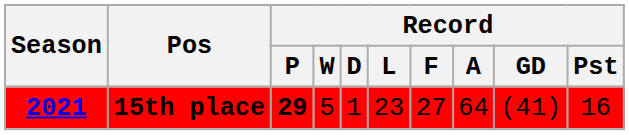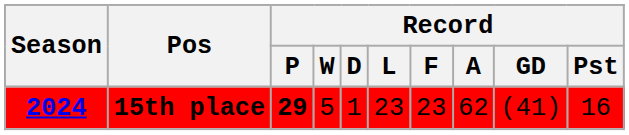 <table Class="wikitable" style="text-align: center;">
 <tr>
 <th rowspan="2">Season</th>
 <th rowspan="2">Pos</th>
 <th colspan="9">Record</th>
 </tr>
 <tr>
 <th>P</th>
 <th>W</th>
 <th>D</th>
 <th>L</th>
 <th>F</th>
 <th>A</th>
 <th>GD</th>
 <th>Pst</th>
 </tr>
 <tr style="background:Red;">
-<td><strong><a href='#'>2021</a></strong></td>
+<td><strong><a href='#'>2024</a></strong></td>
 <td><strong>15th place</strong></td>
 <td><strong>29</strong></td>
 <td>5</td>
 <td>1</td>
 <td>23</td>
-<td>27</td>
-<td>64</td>
+<td>23</td>
+<td>62</td>
 <td>(41)</td>
 <td>16</td>
 </tr>
 </table>
